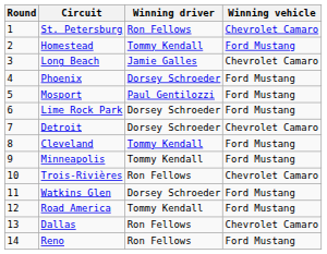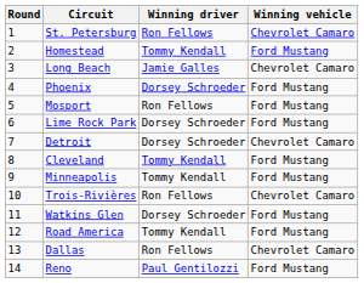 <table class="wikitable" style="font-size: 90%;">
 <tr>
 <th>Round</th>
 <th>Circuit</th>
 <th>Winning driver</th>
 <th>Winning vehicle</th>
 </tr>
 <tr>
 <td>1</td>
 <td><a href='#'>St. Petersburg</a></td>
 <td> <a href='#'>Ron Fellows</a></td>
 <td><a href='#'>Chevrolet Camaro</a></td>
 </tr>
 <tr>
 <td>2</td>
 <td><a href='#'>Homestead</a></td>
 <td> <a href='#'>Tommy Kendall</a></td>
 <td><a href='#'>Ford Mustang</a></td>
 </tr>
 <tr>
 <td>3</td>
 <td><a href='#'>Long Beach</a></td>
 <td> <a href='#'>Jamie Galles</a></td>
 <td>Chevrolet Camaro</td>
 </tr>
 <tr>
 <td>4</td>
 <td><a href='#'>Phoenix</a></td>
 <td> <a href='#'>Dorsey Schroeder</a></td>
 <td>Ford Mustang</td>
 </tr>
 <tr>
 <td>5</td>
 <td><a href='#'>Mosport</a></td>
-<td> <a href='#'>Paul Gentilozzi</a></td>
+<td> Ron Fellows</td>
 <td>Ford Mustang</td>
 </tr>
 <tr>
 <td>6</td>
 <td><a href='#'>Lime Rock Park</a></td>
 <td> Dorsey Schroeder</td>
 <td>Ford Mustang</td>
 </tr>
 <tr>
 <td>7</td>
 <td><a href='#'>Detroit</a></td>
 <td> Dorsey Schroeder</td>
 <td>Chevrolet Camaro</td>
 </tr>
 <tr>
 <td>8</td>
 <td><a href='#'>Cleveland</a></td>
 <td> <a href='#'>Tommy Kendall</a></td>
 <td>Ford Mustang</td>
 </tr>
 <tr>
 <td>9</td>
 <td><a href='#'>Minneapolis</a></td>
 <td> Tommy Kendall</td>
 <td>Ford Mustang</td>
 </tr>
 <tr>
 <td>10</td>
 <td><a href='#'>Trois-Rivières</a></td>
 <td> Ron Fellows</td>
 <td>Chevrolet Camaro</td>
 </tr>
 <tr>
 <td>11</td>
 <td><a href='#'>Watkins Glen</a></td>
 <td> Dorsey Schroeder</td>
 <td>Ford Mustang</td>
 </tr>
 <tr>
 <td>12</td>
 <td><a href='#'>Road America</a></td>
 <td> Tommy Kendall</td>
 <td>Ford Mustang</td>
 </tr>
 <tr>
 <td>13</td>
 <td><a href='#'>Dallas</a></td>
 <td> Ron Fellows</td>
 <td>Chevrolet Camaro</td>
 </tr>
 <tr>
 <td>14</td>
 <td><a href='#'>Reno</a></td>
-<td> Ron Fellows</td>
+<td> <a href='#'>Paul Gentilozzi</a></td>
 <td>Ford Mustang</td>
 </tr>
 </table>
